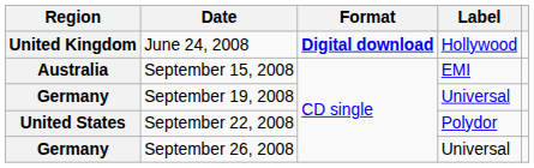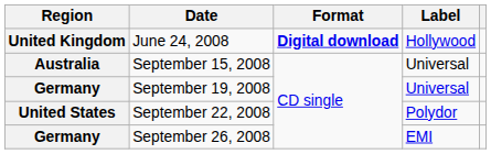 <table class="wikitable plainrowheaders">
 <tr>
 <th scope="col">Region</th>
 <th scope="col">Date</th>
 <th scope="col">Format</th>
 <th scope="col">Label</th>
 <th scope="col"></th>
 </tr>
 <tr>
 <th scope="row">United Kingdom</th>
 <td>June 24, 2008</td>
 <td><strong><a href='#'>Digital download</a></strong></td>
 <td><a href='#'>Hollywood</a></td>
 <td></td>
 </tr>
 <tr>
 <th scope="row">Australia</th>
 <td>September 15, 2008</td>
 <td rowspan="4"><a href='#'>CD single</a></td>
-<td><a href='#'>EMI</a></td>
+<td>Universal</td>
 <td></td>
 </tr>
 <tr>
 <th scope="row">Germany</th>
 <td>September 19, 2008</td>
 <td><a href='#'>Universal</a></td>
 <td></td>
 </tr>
 <tr>
 <th scope="row">United States</th>
 <td>September 22, 2008</td>
 <td><a href='#'>Polydor</a></td>
 <td></td>
 </tr>
 <tr>
 <th scope="row">Germany</th>
 <td>September 26, 2008</td>
-<td>Universal</td>
+<td><a href='#'>EMI</a></td>
 <td></td>
 </tr>
 </table>
